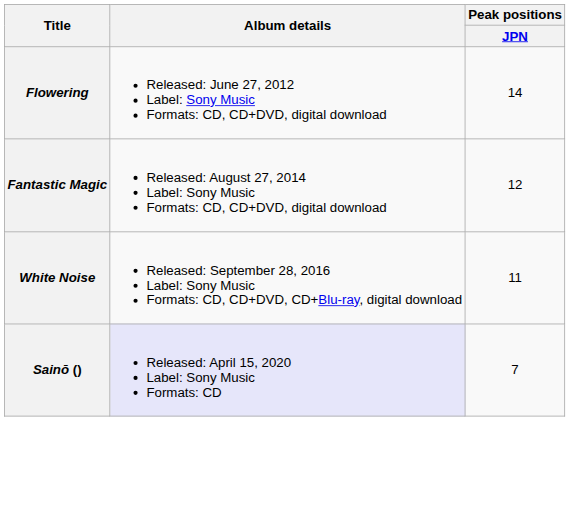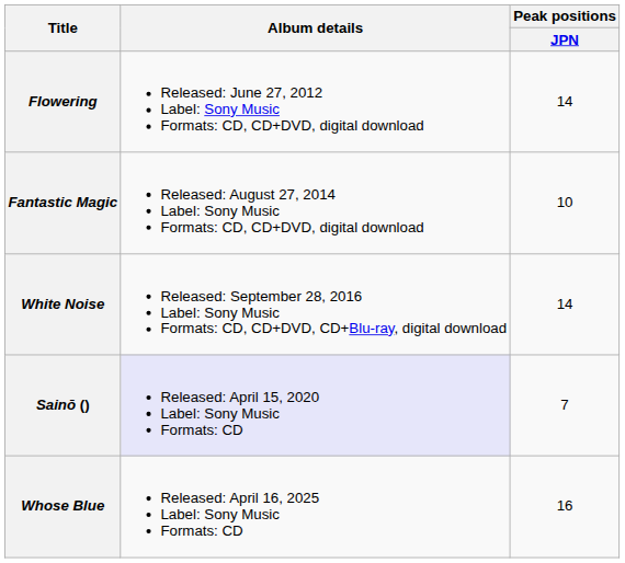 <table class="wikitable plainrowheaders">
 <tr>
 <th scope="col" rowspan="2">Title</th>
 <th scope="col" rowspan="2">Album details</th>
 <th scope="col" colspan="1">Peak positions</th>
 </tr>
 <tr>
 <th scope="col"><a href='#'>JPN</a><br></th>
 </tr>
 <tr>
 <th scope="row"><em>Flowering</em></th>
 <td><br><ul><li>Released: June 27, 2012</li><li>Label: <a href='#'>Sony Music</a></li><li>Formats: CD, CD+DVD, digital download</li></ul></td>
 <td align="center">14</td>
 </tr>
 <tr>
 <th scope="row"><em>Fantastic Magic</em></th>
 <td><br><ul><li>Released: August 27, 2014</li><li>Label: Sony Music</li><li>Formats: CD, CD+DVD, digital download</li></ul></td>
-<td align="center">12</td>
+<td align="center">10</td>
 </tr>
 <tr>
 <th scope="row"><em>White Noise</em></th>
 <td><br><ul><li>Released: September 28, 2016</li><li>Label: Sony Music</li><li>Formats: CD, CD+DVD, CD+<a href='#'>Blu-ray</a>, digital download</li></ul></td>
-<td align="center">11</td>
+<td align="center">14</td>
 </tr>
 <tr>
 <th scope="row"><em>Sainō</em> ()</th>
 <td style="background: lavender;"><br><ul><li>Released: April 15, 2020</li><li>Label: Sony Music</li><li>Formats: CD</li></ul></td>
 <td align="center">7</td>
 </tr>
+<tr>
+<th scope="row"><em>Whose Blue</em></th>
+<td><br><ul><li>Released: April 16, 2025</li><li>Label: Sony Music</li><li>Formats: CD</li></ul></td>
+<td align="center">16</td>
+</tr>
 </table>
